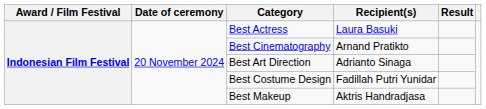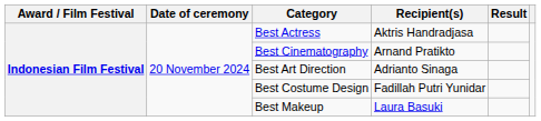 <table class="wikitable sortable plainrowheaders">
 <tr>
 <th scope="col">Award / Film Festival</th>
 <th scope="col">Date of ceremony</th>
 <th scope="col">Category</th>
 <th scope="col">Recipient(s)</th>
 <th scope="col">Result</th>
 <th scope="col" class="unsortable"></th>
 </tr>
 <tr>
 <th scope="row" rowspan="5"><a href='#'>Indonesian Film Festival</a></th>
 <td rowspan="5"><a href='#'>20 November 2024</a></td>
 <td><a href='#'>Best Actress</a></td>
-<td><a href='#'>Laura Basuki</a></td>
+<td>Aktris Handradjasa</td>
 <td></td>
 <td align="center" rowspan="5"></td>
 </tr>
 <tr>
 <td><a href='#'>Best Cinematography</a></td>
 <td>Arnand Pratikto</td>
 <td></td>
 </tr>
 <tr>
 <td>Best Art Direction</td>
 <td>Adrianto Sinaga</td>
 <td></td>
 </tr>
 <tr>
 <td>Best Costume Design</td>
 <td>Fadillah Putri Yunidar</td>
 <td></td>
 </tr>
 <tr>
 <td>Best Makeup</td>
-<td>Aktris Handradjasa</td>
+<td><a href='#'>Laura Basuki</a></td>
 <td></td>
 </tr>
 </table>
